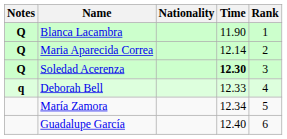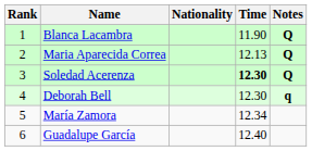 <table class="wikitable sortable" style="text-align:center">
 <tr>
-<th>Notes</th>
+<th>Rank</th>
 <th>Name</th>
 <th>Nationality</th>
 <th>Time</th>
-<th>Rank</th>
+<th>Notes</th>
 </tr>
 <tr bgcolor=ccffcc>
-<td><strong>Q</strong></td>
+<td align=center>1</td>
 <td align=left><a href='#'>Blanca Lacambra</a></td>
 <td align=left></td>
 <td>11.90</td>
-<td align=center>1</td>
+<td><strong>Q</strong></td>
 </tr>
 <tr bgcolor=ccffcc>
-<td><strong>Q</strong></td>
+<td align=center>2</td>
 <td align=left><a href='#'>Maria Aparecida Correa</a></td>
 <td align=left></td>
-<td>12.14</td>
-<td align=center>2</td>
+<td>12.13</td>
+<td><strong>Q</strong></td>
 </tr>
 <tr bgcolor=ccffcc>
-<td><strong>Q</strong></td>
+<td align=center>3</td>
 <td align=left><a href='#'>Soledad Acerenza</a></td>
 <td align=left></td>
 <td><strong>12.30</strong></td>
-<td align=center>3</td>
+<td><strong>Q</strong></td>
 </tr>
 <tr bgcolor=ddffdd>
-<td><strong>q</strong></td>
+<td align=center>4</td>
 <td align=left><a href='#'>Deborah Bell</a></td>
 <td align=left></td>
-<td>12.33</td>
-<td align=center>4</td>
+<td>12.30</td>
+<td><strong>q</strong></td>
 </tr>
 <tr>
-<td></td>
+<td align=center>5</td>
 <td align=left><a href='#'>María Zamora</a></td>
 <td align=left></td>
 <td>12.34</td>
-<td align=center>5</td>
+<td></td>
 </tr>
 <tr>
-<td></td>
+<td align=center>6</td>
 <td align=left><a href='#'>Guadalupe García</a></td>
 <td align=left></td>
 <td>12.40</td>
-<td align=center>6</td>
+<td></td>
 </tr>
 </table>
